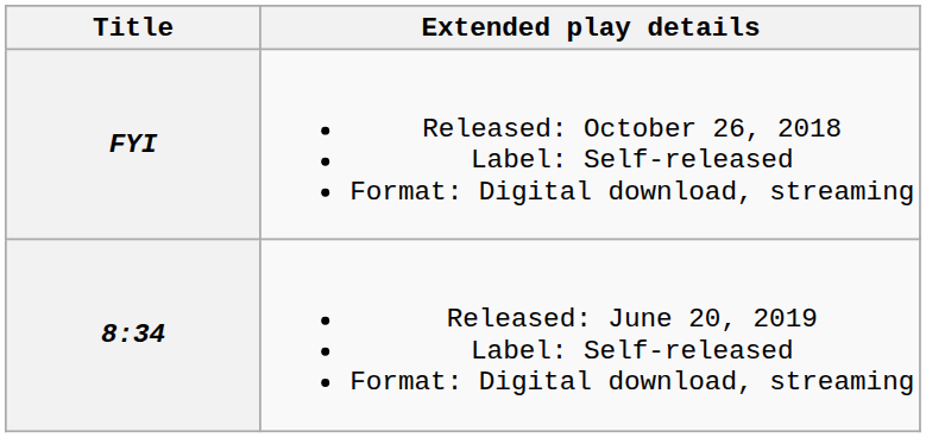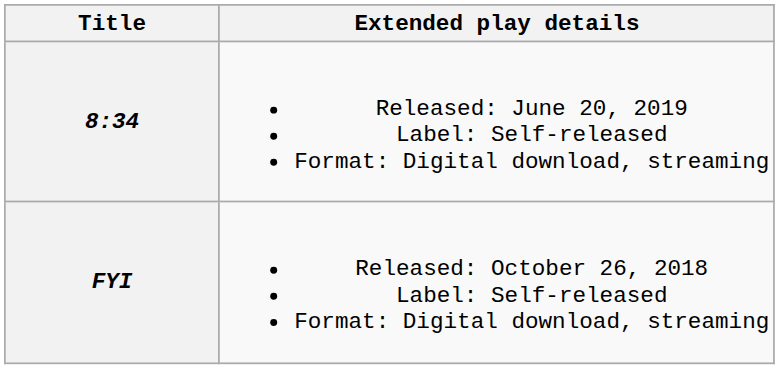 <table class="wikitable plainrowheaders" style="text-align:center;" border="1">
 <tr>
 <th scope="col" style="width:9em;">Title</th>
 <th scope="col">Extended play details</th>
 </tr>
 <tr>
+<th scope="row"><em>8:34</em></th>
+<td><br><ul><li>Released: June 20, 2019</li><li>Label: Self-released</li><li>Format: Digital download, streaming</li></ul></td>
+</tr>
+<tr>
 <th scope="row"><em>FYI</em></th>
 <td><br><ul><li>Released: October 26, 2018</li><li>Label: Self-released</li><li>Format: Digital download, streaming</li></ul></td>
 </tr>
-<tr>
-<th scope="row"><em>8:34</em></th>
-<td><br><ul><li>Released: June 20, 2019</li><li>Label: Self-released</li><li>Format: Digital download, streaming</li></ul></td>
-</tr>
 </table>
